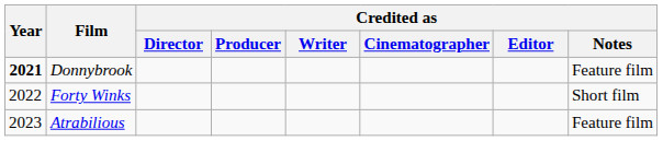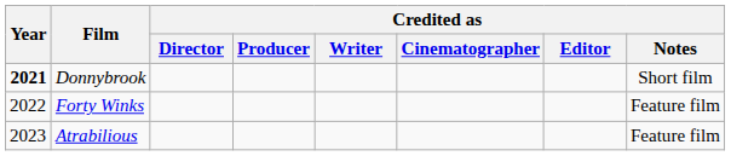 <table class="wikitable">
 <tr>
 <th rowspan="2" style="width:33px;">Year</th>
 <th rowspan="2">Film</th>
 <th colspan="6">Credited as</th>
 </tr>
 <tr>
 <th width=65><a href='#'>Director</a></th>
 <th width=65><a href='#'>Producer</a></th>
 <th width=65><a href='#'>Writer</a></th>
 <th width=65><a href='#'>Cinematographer</a></th>
 <th width=65><a href='#'>Editor</a></th>
 <th>Notes</th>
 </tr>
 <tr style="text-align:center;">
 <td><strong>2021</strong></td>
 <td style="text-align:left;"><em>Donnybrook</em></td>
 <td></td>
 <td></td>
 <td></td>
 <td></td>
 <td></td>
-<td>Feature film</td>
+<td>Short film</td>
 </tr>
 <tr>
 <td>2022</td>
 <td style="text-align:left;"><em><a href='#'>Forty Winks</a></em></td>
 <td></td>
 <td></td>
 <td></td>
 <td></td>
 <td></td>
-<td>Short film</td>
+<td>Feature film</td>
 </tr>
 <tr>
 <td>2023</td>
 <td style="text-align:left;"><em><a href='#'>Atrabilious</a></em></td>
 <td></td>
 <td></td>
 <td></td>
 <td></td>
 <td></td>
 <td>Feature film</td>
 </tr>
 </table>
